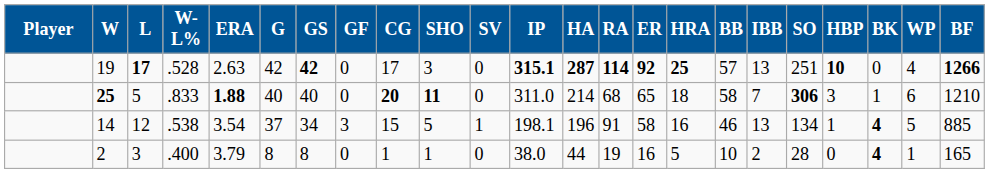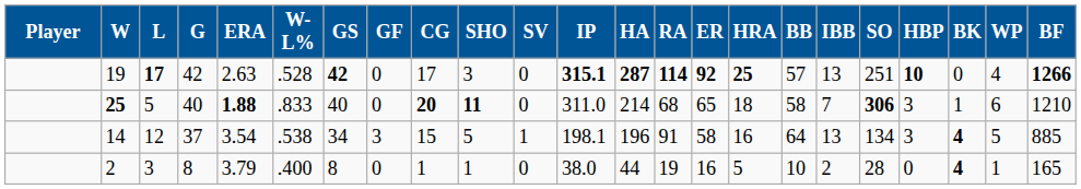 <table class="wikitable sortable">
 <tr>
 <th style="background:#005596; color:#FFF; width:20%;">Player</th>
 <th style="background:#005596; color:#FFF; width:7%;">W</th>
 <th style="background:#005596; color:#FFF; width:7%;">L</th>
+<th style="background:#005596; color:#FFF; width:7%;">G</th>
+<th style="background:#005596; color:#FFF; width:7%;">ERA</th>
 <th style="background:#005596; color:#FFF; width:7%;">W-L%</th>
-<th style="background:#005596; color:#FFF; width:7%;">ERA</th>
-<th style="background:#005596; color:#FFF; width:7%;">G</th>
 <th style="background:#005596; color:#FFF; width:7%;">GS</th>
 <th style="background:#005596; color:#FFF; width:7%;">GF</th>
 <th style="background:#005596; color:#FFF; width:7%;">CG</th>
 <th style="background:#005596; color:#FFF; width:7%;">SHO</th>
 <th style="background:#005596; color:#FFF; width:7%;">SV</th>
 <th style="background:#005596; color:#FFF; width:7%;">IP</th>
 <th style="background:#005596; color:#FFF; width:7%;">HA</th>
 <th style="background:#005596; color:#FFF; width:7%;">RA</th>
 <th style="background:#005596; color:#FFF; width:7%;">ER</th>
 <th style="background:#005596; color:#FFF; width:7%;">HRA</th>
 <th style="background:#005596; color:#FFF; width:7%;">BB</th>
 <th style="background:#005596; color:#FFF; width:7%;">IBB</th>
 <th style="background:#005596; color:#FFF; width:7%;">SO</th>
 <th style="background:#005596; color:#FFF; width:7%;">HBP</th>
 <th style="background:#005596; color:#FFF; width:7%;">BK</th>
 <th style="background:#005596; color:#FFF; width:7%;">WP</th>
 <th style="background:#005596; color:#FFF; width:7%;">BF</th>
 </tr>
 <tr>
 <td></td>
 <td>19</td>
 <td><strong>17</strong></td>
+<td>42</td>
+<td>2.63</td>
 <td>.528</td>
-<td>2.63</td>
-<td>42</td>
 <td><strong>42</strong></td>
 <td>0</td>
 <td>17</td>
 <td>3</td>
 <td>0</td>
 <td><strong>315.1</strong></td>
 <td><strong>287</strong></td>
 <td><strong>114</strong></td>
 <td><strong>92</strong></td>
 <td><strong>25</strong></td>
 <td>57</td>
 <td>13</td>
 <td>251</td>
 <td><strong>10</strong></td>
 <td>0</td>
 <td>4</td>
 <td><strong>1266</strong></td>
 </tr>
 <tr>
 <td></td>
 <td><strong>25</strong></td>
 <td>5</td>
+<td>40</td>
+<td><strong>1.88</strong></td>
 <td>.833</td>
-<td><strong>1.88</strong></td>
-<td>40</td>
 <td>40</td>
 <td>0</td>
 <td><strong>20</strong></td>
 <td><strong>11</strong></td>
 <td>0</td>
 <td>311.0</td>
 <td>214</td>
 <td>68</td>
 <td>65</td>
 <td>18</td>
 <td>58</td>
 <td>7</td>
 <td><strong>306</strong></td>
 <td>3</td>
 <td>1</td>
 <td>6</td>
 <td>1210</td>
 </tr>
 <tr>
 <td></td>
 <td>14</td>
 <td>12</td>
+<td>37</td>
+<td>3.54</td>
 <td>.538</td>
-<td>3.54</td>
-<td>37</td>
 <td>34</td>
 <td>3</td>
 <td>15</td>
 <td>5</td>
 <td>1</td>
 <td>198.1</td>
 <td>196</td>
 <td>91</td>
 <td>58</td>
 <td>16</td>
-<td>46</td>
+<td>64</td>
 <td>13</td>
 <td>134</td>
-<td>1</td>
+<td>3</td>
 <td><strong>4</strong></td>
 <td>5</td>
 <td>885</td>
 </tr>
 <tr>
 <td></td>
 <td>2</td>
 <td>3</td>
+<td>8</td>
+<td>3.79</td>
 <td>.400</td>
-<td>3.79</td>
-<td>8</td>
 <td>8</td>
 <td>0</td>
 <td>1</td>
 <td>1</td>
 <td>0</td>
 <td>38.0</td>
 <td>44</td>
 <td>19</td>
 <td>16</td>
 <td>5</td>
 <td>10</td>
 <td>2</td>
 <td>28</td>
 <td>0</td>
 <td><strong>4</strong></td>
 <td>1</td>
 <td>165</td>
 </tr>
 </table>
